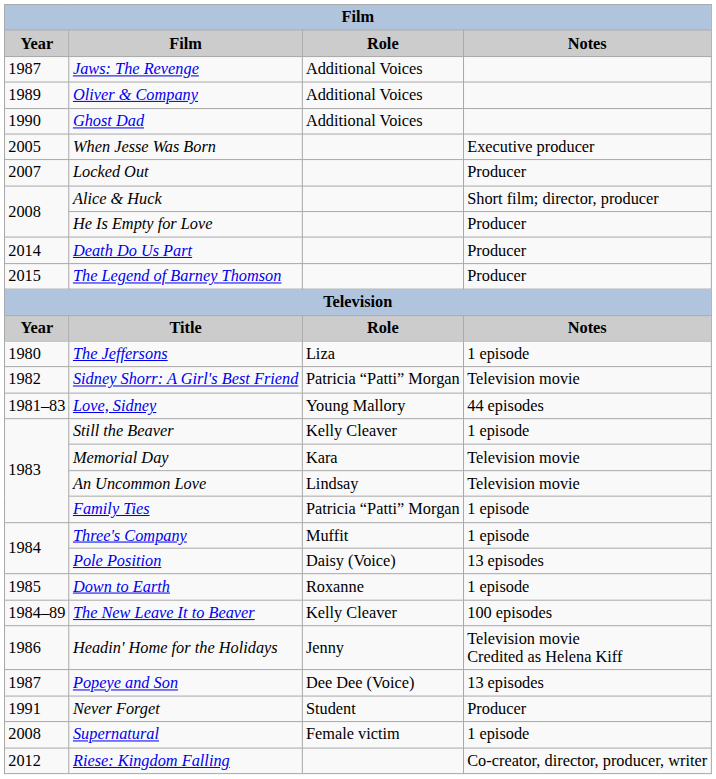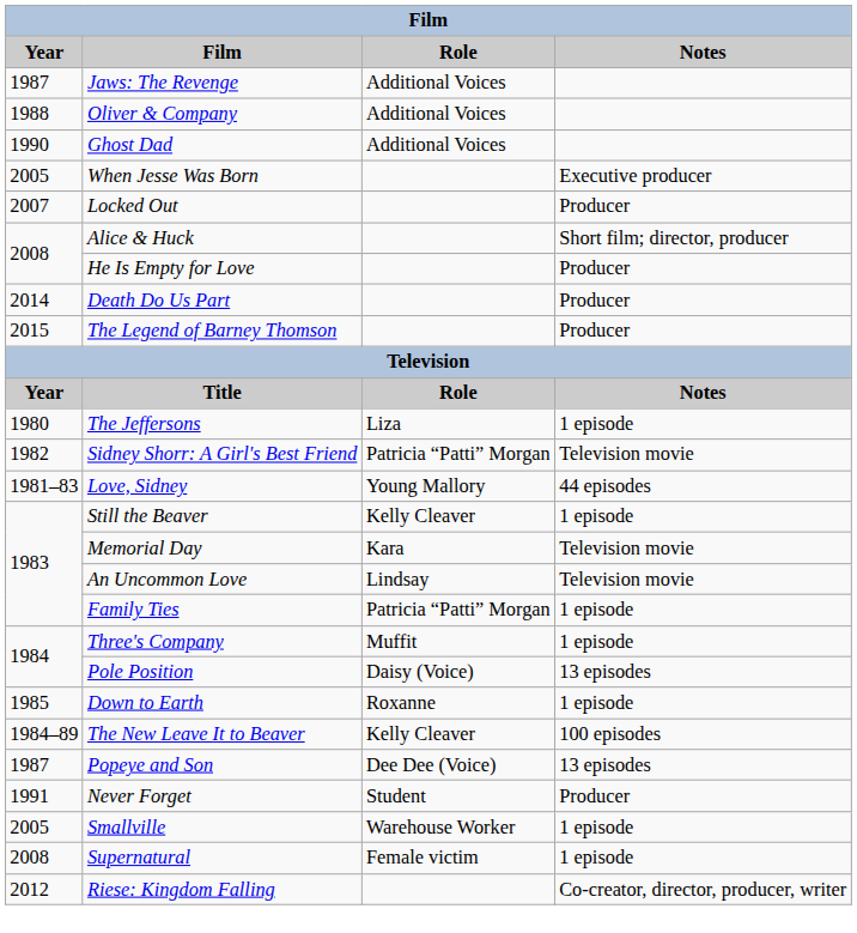 <table class="wikitable">
 <tr align="center">
 <th colspan=4 style="background:#B0C4DE;">Film</th>
 </tr>
 <tr align="center">
 <th style="background: #CCCCCC;">Year</th>
 <th style="background: #CCCCCC;">Film</th>
 <th style="background: #CCCCCC;">Role</th>
 <th style="background: #CCCCCC;">Notes</th>
 </tr>
 <tr>
 <td>1987</td>
 <td><em><a href='#'>Jaws: The Revenge</a></em></td>
 <td>Additional Voices</td>
 <td></td>
 </tr>
 <tr>
-<td>1989</td>
+<td>1988</td>
 <td><em><a href='#'>Oliver & Company</a></em></td>
 <td>Additional Voices</td>
 <td></td>
 </tr>
 <tr>
 <td>1990</td>
 <td><em><a href='#'>Ghost Dad</a></em></td>
 <td>Additional Voices</td>
 <td></td>
 </tr>
 <tr>
 <td>2005</td>
 <td><em>When Jesse Was Born</em></td>
 <td></td>
 <td>Executive producer</td>
 </tr>
 <tr>
 <td>2007</td>
 <td><em>Locked Out</em></td>
 <td></td>
 <td>Producer</td>
 </tr>
 <tr>
 <td rowspan=2>2008</td>
 <td><em>Alice & Huck</em></td>
 <td></td>
 <td>Short film; director, producer</td>
 </tr>
 <tr>
 <td><em>He Is Empty for Love</em></td>
 <td></td>
 <td>Producer</td>
 </tr>
 <tr>
 <td>2014</td>
 <td><em><a href='#'>Death Do Us Part</a></em></td>
 <td></td>
 <td>Producer</td>
 </tr>
 <tr>
 <td>2015</td>
 <td><em><a href='#'>The Legend of Barney Thomson</a></em></td>
 <td></td>
 <td>Producer</td>
 </tr>
 <tr align="center">
 <th colspan=4 style="background:#B0C4DE;">Television</th>
 </tr>
 <tr align="center">
 <th style="background: #CCCCCC;">Year</th>
 <th style="background: #CCCCCC;">Title</th>
 <th style="background: #CCCCCC;">Role</th>
 <th style="background: #CCCCCC;">Notes</th>
 </tr>
 <tr>
 <td>1980</td>
 <td><em><a href='#'>The Jeffersons</a></em></td>
 <td>Liza</td>
 <td>1 episode</td>
 </tr>
 <tr>
 <td>1982</td>
 <td><em><a href='#'>Sidney Shorr: A Girl's Best Friend</a></em></td>
 <td>Patricia “Patti” Morgan</td>
 <td>Television movie</td>
 </tr>
 <tr>
 <td>1981–83</td>
 <td><em><a href='#'>Love, Sidney</a></em></td>
 <td>Young Mallory</td>
 <td>44 episodes</td>
 </tr>
 <tr>
 <td rowspan=4>1983</td>
 <td><em>Still the Beaver</em></td>
 <td>Kelly Cleaver</td>
 <td>1 episode</td>
 </tr>
 <tr>
 <td><em>Memorial Day</em></td>
 <td>Kara</td>
 <td>Television movie</td>
 </tr>
 <tr>
 <td><em>An Uncommon Love</em></td>
 <td>Lindsay</td>
 <td>Television movie</td>
 </tr>
 <tr>
 <td><em><a href='#'>Family Ties</a></em></td>
 <td>Patricia “Patti” Morgan</td>
 <td>1 episode</td>
 </tr>
 <tr>
 <td rowspan=2>1984</td>
 <td><em><a href='#'>Three's Company</a></em></td>
 <td>Muffit</td>
 <td>1 episode</td>
 </tr>
 <tr>
 <td><em><a href='#'>Pole Position</a></em></td>
 <td>Daisy (Voice)</td>
 <td>13 episodes</td>
 </tr>
 <tr>
 <td>1985</td>
 <td><em><a href='#'>Down to Earth</a></em></td>
 <td>Roxanne</td>
 <td>1 episode</td>
 </tr>
 <tr>
 <td>1984–89</td>
 <td><em><a href='#'>The New Leave It to Beaver</a></em></td>
 <td>Kelly Cleaver</td>
 <td>100 episodes</td>
 </tr>
 <tr>
-<td>1986</td>
-<td><em>Headin' Home for the Holidays</em></td>
-<td>Jenny</td>
-<td>Television movie<br>Credited as Helena Kiff</td>
-</tr>
-<tr>
 <td>1987</td>
 <td><em><a href='#'>Popeye and Son</a></em></td>
 <td>Dee Dee (Voice)</td>
 <td>13 episodes</td>
 </tr>
 <tr>
 <td>1991</td>
 <td><em>Never Forget</em></td>
 <td>Student</td>
 <td>Producer</td>
+</tr>
+<tr>
+<td>2005</td>
+<td><em><a href='#'>Smallville</a></em></td>
+<td>Warehouse Worker</td>
+<td>1 episode</td>
 </tr>
 <tr>
 <td>2008</td>
 <td><em><a href='#'>Supernatural</a></em></td>
 <td>Female victim</td>
 <td>1 episode</td>
 </tr>
 <tr>
 <td>2012</td>
 <td><em><a href='#'>Riese: Kingdom Falling</a></em></td>
 <td></td>
 <td>Co-creator, director, producer, writer</td>
 </tr>
 </table>
